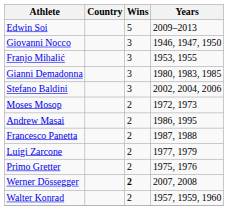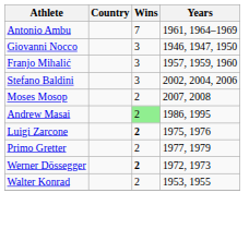 <table class="wikitable sortable">
 <tr>
 <th>Athlete</th>
 <th>Country</th>
 <th>Wins</th>
 <th>Years</th>
 </tr>
 <tr>
-<td><a href='#'>Edwin Soi</a></td>
+<td><a href='#'>Antonio Ambu</a></td>
 <td></td>
-<td>5</td>
-<td>2009–2013</td>
+<td>7</td>
+<td>1961, 1964–1969</td>
 </tr>
 <tr>
 <td><a href='#'>Giovanni Nocco</a></td>
 <td></td>
 <td>3</td>
 <td>1946, 1947, 1950</td>
 </tr>
 <tr>
 <td><a href='#'>Franjo Mihalić</a></td>
 <td></td>
 <td>3</td>
-<td>1953, 1955</td>
-</tr>
-<tr>
-<td><a href='#'>Gianni Demadonna</a></td>
-<td></td>
-<td>3</td>
-<td>1980, 1983, 1985</td>
+<td>1957, 1959, 1960</td>
 </tr>
 <tr>
 <td><a href='#'>Stefano Baldini</a></td>
 <td></td>
 <td>3</td>
 <td>2002, 2004, 2006</td>
 </tr>
 <tr>
 <td><a href='#'>Moses Mosop</a></td>
 <td></td>
 <td>2</td>
-<td>1972, 1973</td>
+<td>2007, 2008</td>
 </tr>
 <tr>
 <td><a href='#'>Andrew Masai</a></td>
 <td></td>
-<td>2</td>
+<td style="background: lightgreen;">2</td>
 <td>1986, 1995</td>
 </tr>
 <tr>
-<td><a href='#'>Francesco Panetta</a></td>
+<td><a href='#'>Luigi Zarcone</a></td>
 <td></td>
-<td>2</td>
-<td>1987, 1988</td>
+<td><strong>2</strong></td>
+<td>1975, 1976</td>
 </tr>
 <tr>
-<td><a href='#'>Luigi Zarcone</a></td>
+<td><a href='#'>Primo Gretter</a></td>
 <td></td>
 <td>2</td>
 <td>1977, 1979</td>
 </tr>
 <tr>
-<td><a href='#'>Primo Gretter</a></td>
-<td></td>
-<td>2</td>
-<td>1975, 1976</td>
-</tr>
-<tr>
 <td><a href='#'>Werner Dössegger</a></td>
 <td></td>
 <td><strong>2</strong></td>
-<td>2007, 2008</td>
+<td>1972, 1973</td>
 </tr>
 <tr>
 <td><a href='#'>Walter Konrad</a></td>
 <td></td>
 <td>2</td>
-<td>1957, 1959, 1960</td>
+<td>1953, 1955</td>
 </tr>
 <tr>
 </tr>
 </table>
